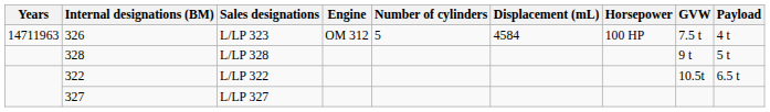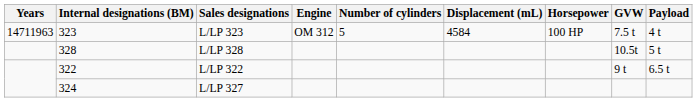 <table class="wikitable sortable" style="text-align: left;">
 <tr>
 <th>Years</th>
 <th>Internal designations (BM)</th>
 <th>Sales designations</th>
 <th>Engine</th>
 <th>Number of cylinders</th>
 <th>Displacement (mL)</th>
 <th>Horsepower</th>
 <th>GVW</th>
 <th>Payload</th>
 </tr>
 <tr>
 <td>14711963</td>
-<td>326</td>
+<td>323</td>
 <td>L/LP 323</td>
 <td>OM 312</td>
 <td>5</td>
 <td>4584</td>
 <td>100 HP</td>
 <td>7.5 t</td>
 <td>4 t</td>
 </tr>
 <tr>
 <td></td>
 <td>328</td>
 <td>L/LP 328</td>
 <td></td>
 <td></td>
 <td></td>
 <td></td>
-<td>9 t</td>
+<td>10.5t</td>
 <td>5 t</td>
 </tr>
 <tr>
 <td rowspan="2"></td>
 <td>322</td>
 <td>L/LP 322</td>
 <td></td>
 <td></td>
 <td></td>
 <td></td>
-<td>10.5t</td>
+<td>9 t</td>
 <td>6.5 t</td>
 </tr>
 <tr>
-<td>327</td>
+<td>324</td>
 <td>L/LP 327</td>
 <td></td>
 <td></td>
 <td></td>
 <td></td>
 <td></td>
 <td></td>
 </tr>
 </table>
